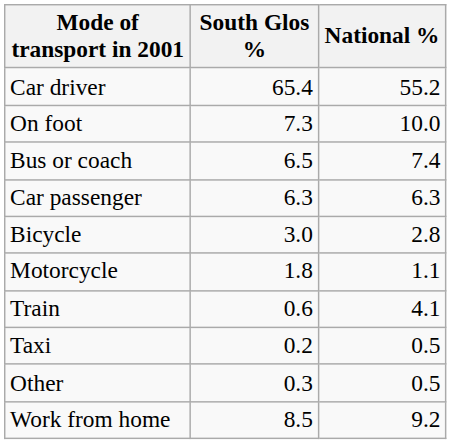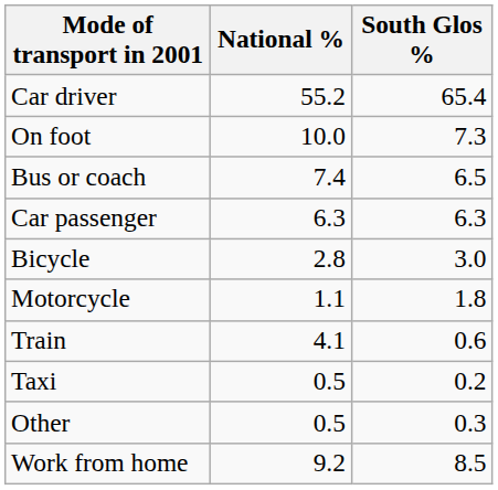 <table class="wikitable">
 <tr>
 <th width=120>Mode of transport in 2001</th>
+<th width=80 align=right>National %</th>
 <th width=80 align=right>South Glos %</th>
-<th width=80 align=right>National %</th>
 </tr>
 <tr>
 <td>Car driver</td>
+<td align=right>55.2</td>
 <td align=right>65.4</td>
-<td align=right>55.2</td>
 </tr>
 <tr>
 <td>On foot</td>
+<td align=right>10.0</td>
 <td align=right>7.3</td>
-<td align=right>10.0</td>
 </tr>
 <tr>
 <td>Bus or coach</td>
+<td align=right>7.4</td>
 <td align=right>6.5</td>
-<td align=right>7.4</td>
 </tr>
 <tr>
 <td>Car passenger</td>
 <td align=right>6.3</td>
 <td align=right>6.3</td>
 </tr>
 <tr>
 <td>Bicycle</td>
+<td align=right>2.8</td>
 <td align=right>3.0</td>
-<td align=right>2.8</td>
 </tr>
 <tr>
 <td>Motorcycle</td>
+<td align=right>1.1</td>
 <td align=right>1.8</td>
-<td align=right>1.1</td>
 </tr>
 <tr>
 <td>Train</td>
+<td align=right>4.1</td>
 <td align=right>0.6</td>
-<td align=right>4.1</td>
 </tr>
 <tr>
 <td>Taxi</td>
+<td align=right>0.5</td>
 <td align=right>0.2</td>
-<td align=right>0.5</td>
 </tr>
 <tr>
 <td>Other</td>
+<td align=right>0.5</td>
 <td align=right>0.3</td>
-<td align=right>0.5</td>
 </tr>
 <tr>
 <td>Work from home</td>
+<td align=right>9.2</td>
 <td align=right>8.5</td>
-<td align=right>9.2</td>
 </tr>
 </table>
